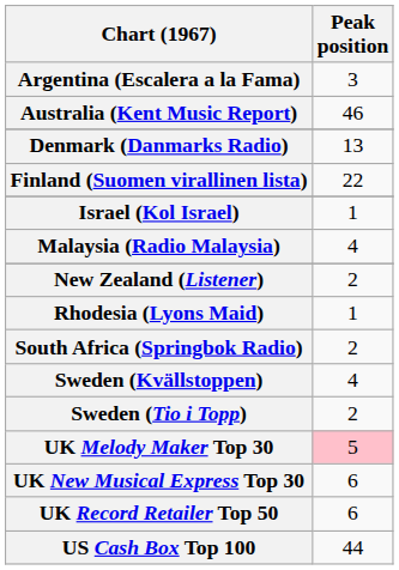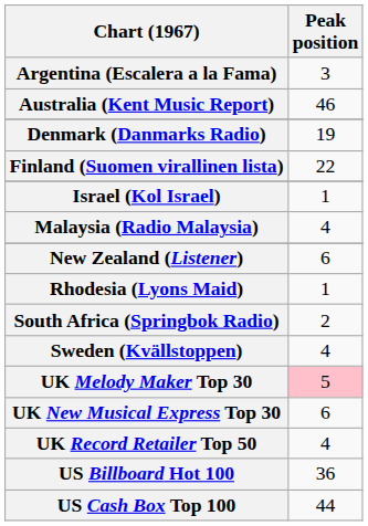 <table class="wikitable sortable plainrowheaders" style="text-align:center">
 <tr>
 <th>Chart (1967)</th>
 <th>Peak<br>position</th>
 </tr>
 <tr>
 <th scope="row">Argentina (Escalera a la Fama)</th>
 <td>3</td>
 </tr>
 <tr>
 <th scope="row">Australia (<a href='#'>Kent Music Report</a>)</th>
 <td>46</td>
 </tr>
 <tr>
 </tr>
 <tr>
 </tr>
 <tr>
 </tr>
 <tr>
 <th scope="row">Denmark (<a href='#'>Danmarks Radio</a>)</th>
-<td>13</td>
+<td>19</td>
 </tr>
 <tr>
 <th scope="row">Finland (<a href='#'>Suomen virallinen lista</a>)</th>
 <td>22</td>
 </tr>
 <tr>
 </tr>
 <tr>
 </tr>
 <tr>
 <th scope="row">Israel (<a href='#'>Kol Israel</a>)</th>
 <td>1</td>
 </tr>
 <tr>
 <th scope="row">Malaysia (<a href='#'>Radio Malaysia</a>)</th>
 <td>4</td>
 </tr>
 <tr>
 </tr>
 <tr>
 </tr>
 <tr>
 <th scope="row">New Zealand (<em><a href='#'>Listener</a></em>)</th>
-<td>2</td>
+<td>6</td>
 </tr>
 <tr>
 <th scope="row">Rhodesia (<a href='#'>Lyons Maid</a>)</th>
 <td>1</td>
 </tr>
 <tr>
 <th scope="row">South Africa (<a href='#'>Springbok Radio</a>)</th>
 <td>2</td>
 </tr>
 <tr>
 <th scope="row">Sweden (<a href='#'>Kvällstoppen</a>)</th>
 <td>4</td>
 </tr>
 <tr>
-<th scope="row">Sweden (<em><a href='#'>Tio i Topp</a></em>)</th>
-<td>2</td>
-</tr>
-<tr>
 <th scope="row">UK <em><a href='#'>Melody Maker</a></em> Top 30</th>
 <td style="background: pink;">5</td>
 </tr>
 <tr>
 <th scope="row">UK <em><a href='#'>New Musical Express</a></em> Top 30</th>
 <td>6</td>
 </tr>
 <tr>
 <th scope="row">UK <em><a href='#'>Record Retailer</a></em> Top 50</th>
-<td>6</td>
+<td>4</td>
+</tr>
+<tr>
+<th scope="row">US <a href='#'><em>Billboard</em> Hot 100</a></th>
+<td>36</td>
 </tr>
 <tr>
 <th scope="row">US <a href='#'><em>Cash Box</em></a> Top 100</th>
 <td>44</td>
 </tr>
 </table>
